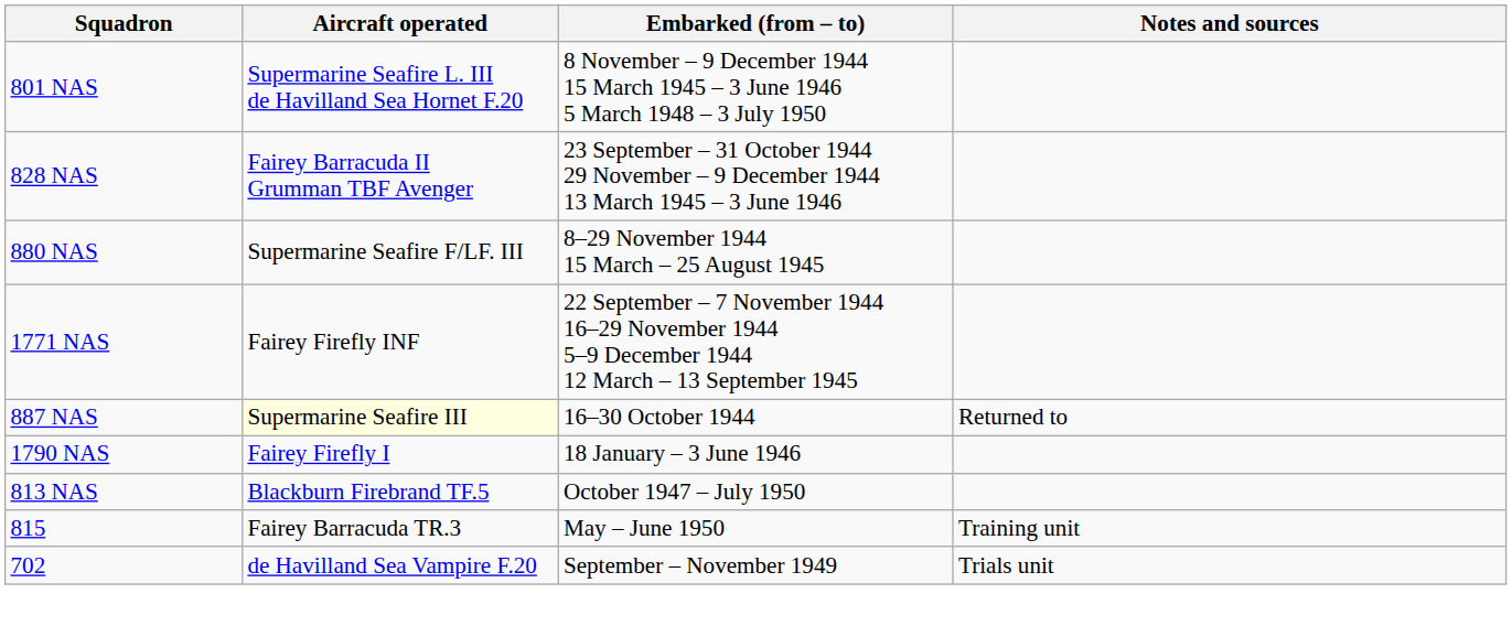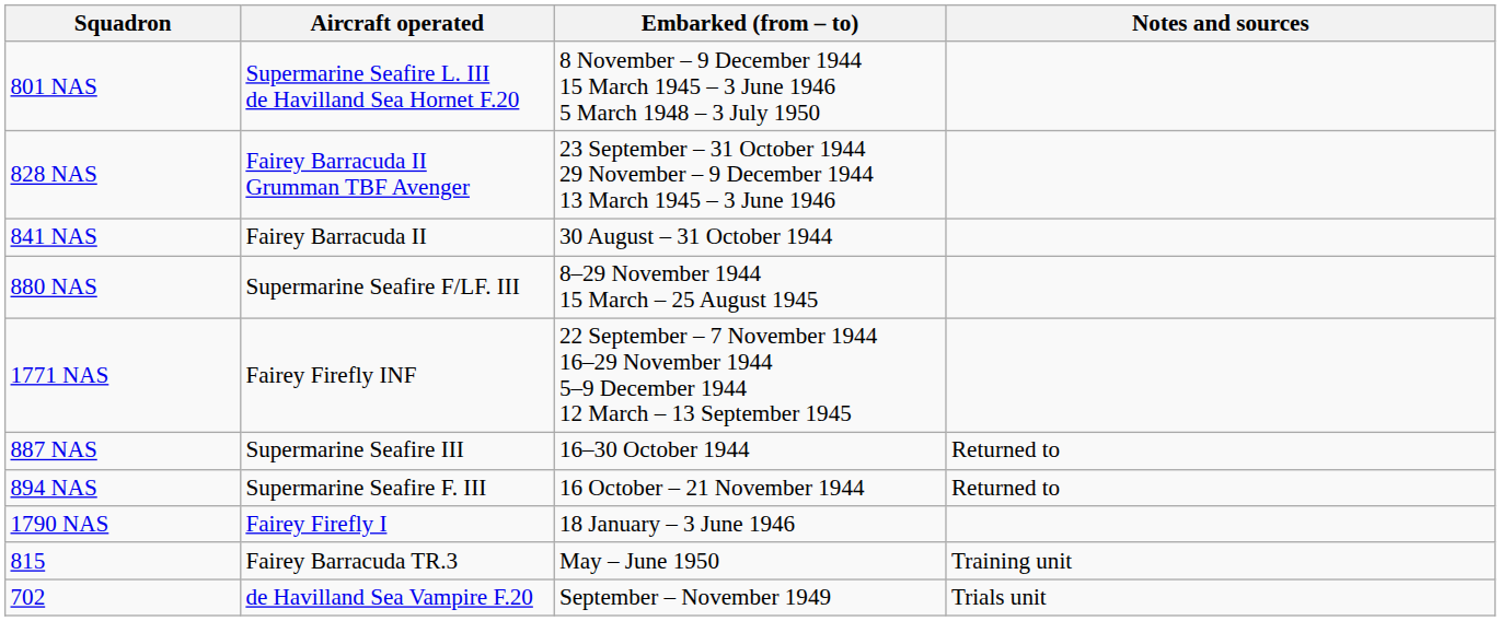 <table class="wikitable sortable">
 <tr>
 <th width="15%">Squadron</th>
 <th width="20%">Aircraft operated</th>
 <th class="unsortable" width="25%">Embarked (from – to)</th>
 <th class="unsortable" width="35%">Notes and sources</th>
 </tr>
 <tr>
 <td><a href='#'>801 NAS</a></td>
 <td><a href='#'>Supermarine Seafire L. III</a><br><a href='#'>de Havilland Sea Hornet F.20</a></td>
 <td>8 November – 9 December 1944<br> 15 March 1945 – 3 June 1946<br>5 March 1948 – 3 July 1950</td>
 <td></td>
 </tr>
 <tr>
 <td><a href='#'>828 NAS</a></td>
 <td><a href='#'>Fairey Barracuda II</a><br> <a href='#'>Grumman TBF Avenger</a></td>
 <td>23 September – 31 October 1944<br>29 November – 9 December 1944 <br> 13 March 1945 – 3 June 1946</td>
 <td></td>
 </tr>
 <tr>
+<td><a href='#'>841 NAS</a></td>
+<td>Fairey Barracuda II</td>
+<td>30 August – 31 October 1944</td>
+<td></td>
+</tr>
+<tr>
 <td><a href='#'>880 NAS</a></td>
 <td>Supermarine Seafire F/LF. III</td>
 <td>8–29 November 1944<br> 15 March – 25 August 1945</td>
 <td></td>
 </tr>
 <tr>
 <td><a href='#'>1771 NAS</a></td>
 <td>Fairey Firefly INF</td>
 <td>22 September – 7 November 1944<br>16–29 November 1944<br>5–9 December 1944<br>12 March – 13 September 1945</td>
 <td></td>
 </tr>
 <tr>
 <td><a href='#'>887 NAS</a></td>
-<td style="background: lightyellow;">Supermarine Seafire III</td>
+<td>Supermarine Seafire III</td>
 <td>16–30 October 1944</td>
+<td>Returned to </td>
+</tr>
+<tr>
+<td><a href='#'>894 NAS</a></td>
+<td>Supermarine Seafire F. III</td>
+<td>16 October – 21 November 1944</td>
 <td>Returned to </td>
 </tr>
 <tr>
 <td><a href='#'>1790 NAS</a></td>
 <td><a href='#'>Fairey Firefly I</a></td>
 <td>18 January – 3 June 1946</td>
-<td></td>
-</tr>
-<tr>
-<td><a href='#'>813 NAS</a></td>
-<td><a href='#'>Blackburn Firebrand TF.5</a></td>
-<td>October 1947 – July 1950</td>
 <td></td>
 </tr>
 <tr>
 <td><a href='#'>815</a></td>
 <td>Fairey Barracuda TR.3</td>
 <td>May – June 1950</td>
 <td>Training unit</td>
 </tr>
 <tr>
 <td><a href='#'>702</a></td>
 <td><a href='#'>de Havilland Sea Vampire F.20</a></td>
 <td>September – November 1949</td>
 <td>Trials unit</td>
 </tr>
 </table>
